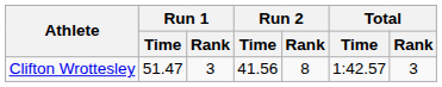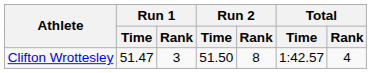 <table class="wikitable"  border="1" style="font-size:90%">
 <tr>
 <th rowspan="2">Athlete</th>
 <th colspan="2">Run 1</th>
 <th colspan="2">Run 2</th>
 <th colspan="2">Total</th>
 </tr>
 <tr>
 <th>Time</th>
 <th>Rank</th>
 <th>Time</th>
 <th>Rank</th>
 <th>Time</th>
 <th>Rank</th>
 </tr>
 <tr>
 <td><a href='#'>Clifton Wrottesley</a></td>
 <td align="center">51.47</td>
 <td align="center">3</td>
-<td align="center">41.56</td>
+<td align="center">51.50</td>
 <td align="center">8</td>
 <td align="center">1:42.57</td>
-<td align="center">3</td>
+<td align="center">4</td>
 </tr>
 </table>
